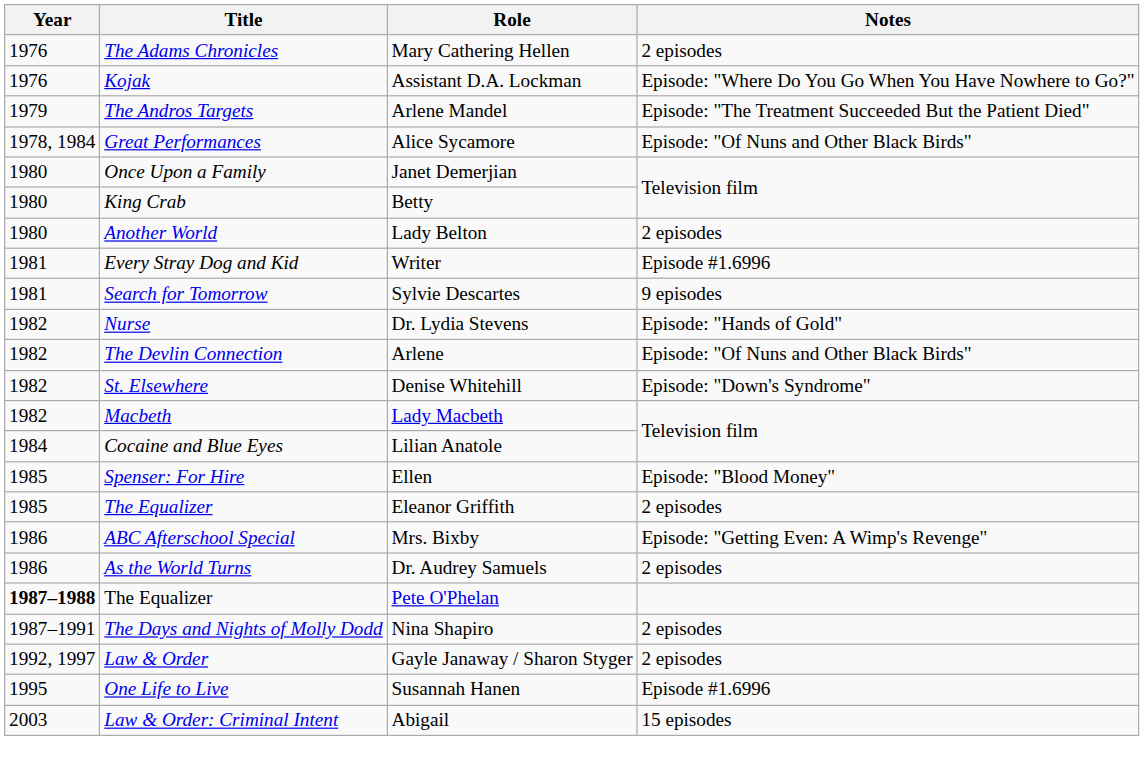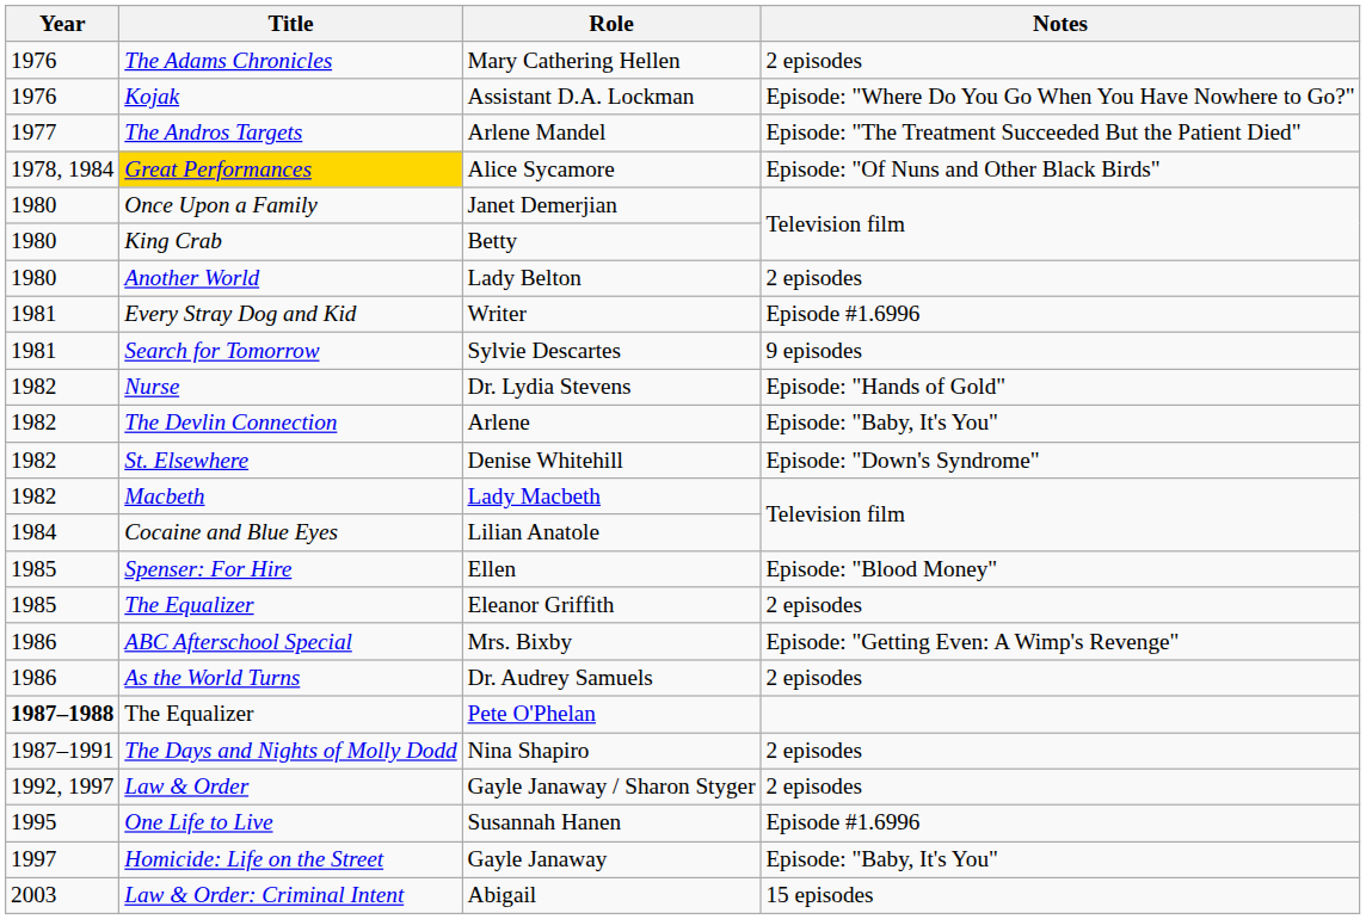 <table class="wikitable sortable">
 <tr>
 <th>Year</th>
 <th>Title</th>
 <th>Role</th>
 <th>Notes</th>
 </tr>
 <tr>
 <td>1976</td>
 <td><em><a href='#'>The Adams Chronicles</a></em></td>
 <td>Mary Cathering Hellen</td>
 <td>2 episodes</td>
 </tr>
 <tr>
 <td>1976</td>
 <td><em><a href='#'>Kojak</a></em></td>
 <td>Assistant D.A. Lockman</td>
 <td>Episode: "Where Do You Go When You Have Nowhere to Go?"</td>
 </tr>
 <tr>
-<td>1979</td>
+<td>1977</td>
 <td><em><a href='#'>The Andros Targets</a></em></td>
 <td>Arlene Mandel</td>
 <td>Episode: "The Treatment Succeeded But the Patient Died"</td>
 </tr>
 <tr>
 <td>1978, 1984</td>
-<td><em><a href='#'>Great Performances</a></em></td>
+<td style="background: gold;"><em><a href='#'>Great Performances</a></em></td>
 <td>Alice Sycamore</td>
 <td>Episode: "Of Nuns and Other Black Birds"</td>
 </tr>
 <tr>
 <td>1980</td>
 <td><em>Once Upon a Family</em></td>
 <td>Janet Demerjian</td>
 <td rowspan="2">Television film</td>
 </tr>
 <tr>
 <td>1980</td>
 <td><em>King Crab</em></td>
 <td>Betty</td>
 </tr>
 <tr>
 <td>1980</td>
 <td><a href='#'><em>Another World</em></a></td>
 <td>Lady Belton</td>
 <td>2 episodes</td>
 </tr>
 <tr>
 <td>1981</td>
 <td><em>Every Stray Dog and Kid</em></td>
 <td>Writer</td>
 <td>Episode #1.6996</td>
 </tr>
 <tr>
 <td>1981</td>
 <td><em><a href='#'>Search for Tomorrow</a></em></td>
 <td>Sylvie Descartes</td>
 <td>9 episodes</td>
 </tr>
 <tr>
 <td>1982</td>
 <td><a href='#'><em>Nurse</em></a></td>
 <td>Dr. Lydia Stevens</td>
 <td>Episode: "Hands of Gold"</td>
 </tr>
 <tr>
 <td>1982</td>
 <td><em><a href='#'>The Devlin Connection</a></em></td>
 <td>Arlene</td>
-<td>Episode: "Of Nuns and Other Black Birds"</td>
+<td>Episode: "Baby, It's You"</td>
 </tr>
 <tr>
 <td>1982</td>
 <td><em><a href='#'>St. Elsewhere</a></em></td>
 <td>Denise Whitehill</td>
 <td>Episode: "Down's Syndrome"</td>
 </tr>
 <tr>
 <td>1982</td>
 <td><a href='#'><em>Macbeth</em></a></td>
 <td><a href='#'>Lady Macbeth</a></td>
 <td rowspan="2">Television film</td>
 </tr>
 <tr>
 <td>1984</td>
 <td><em>Cocaine and Blue Eyes</em></td>
 <td>Lilian Anatole</td>
 </tr>
 <tr>
 <td>1985</td>
 <td><em><a href='#'>Spenser: For Hire</a></em></td>
 <td>Ellen</td>
 <td>Episode: "Blood Money"</td>
 </tr>
 <tr>
 <td>1985</td>
 <td><em><a href='#'>The Equalizer</a></em></td>
 <td>Eleanor Griffith</td>
 <td>2 episodes</td>
 </tr>
 <tr>
 <td>1986</td>
 <td><em><a href='#'>ABC Afterschool Special</a></em></td>
 <td>Mrs. Bixby</td>
 <td>Episode: "Getting Even: A Wimp's Revenge"</td>
 </tr>
 <tr>
 <td>1986</td>
 <td><em><a href='#'>As the World Turns</a></em></td>
 <td>Dr. Audrey Samuels</td>
 <td>2 episodes</td>
 </tr>
 <tr>
 <td><strong>1987–1988</strong></td>
 <td>The Equalizer</td>
 <td><a href='#'>Pete O'Phelan</a></td>
 <td></td>
 </tr>
 <tr>
 <td>1987–1991</td>
 <td><em><a href='#'>The Days and Nights of Molly Dodd</a></em></td>
 <td>Nina Shapiro</td>
 <td>2 episodes</td>
 </tr>
 <tr>
 <td>1992, 1997</td>
 <td><em><a href='#'>Law & Order</a></em></td>
 <td>Gayle Janaway / Sharon Styger</td>
 <td>2 episodes</td>
 </tr>
 <tr>
 <td>1995</td>
 <td><em><a href='#'>One Life to Live</a></em></td>
 <td>Susannah Hanen</td>
 <td>Episode #1.6996</td>
 </tr>
 <tr>
+<td>1997</td>
+<td><em><a href='#'>Homicide: Life on the Street</a></em></td>
+<td>Gayle Janaway</td>
+<td>Episode: "Baby, It's You"</td>
+</tr>
+<tr>
 <td>2003</td>
 <td><em><a href='#'>Law & Order: Criminal Intent</a></em></td>
 <td>Abigail</td>
 <td>15 episodes</td>
 </tr>
 </table>
